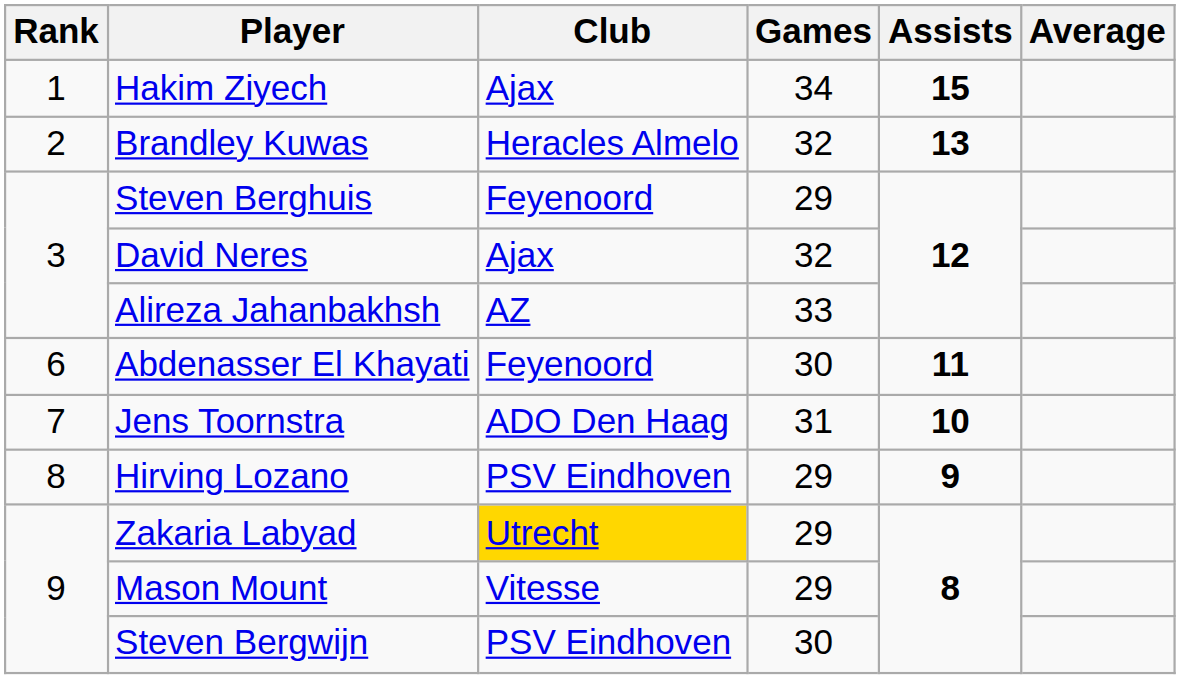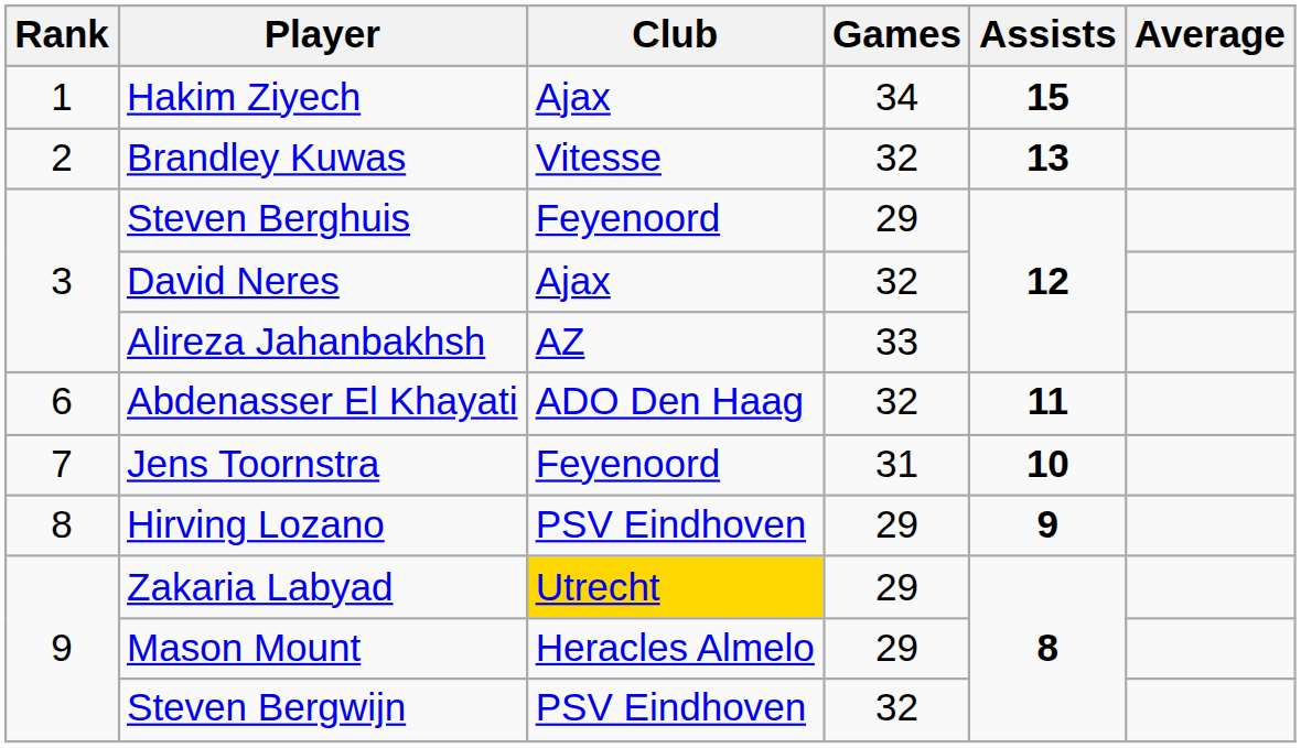 <table class="wikitable" style="text-align:center">
 <tr>
 <th>Rank</th>
 <th>Player</th>
 <th>Club</th>
 <th>Games</th>
 <th>Assists</th>
 <th>Average</th>
 </tr>
 <tr>
 <td>1</td>
 <td style="text-align:left"> <a href='#'>Hakim Ziyech</a></td>
 <td style="text-align:left"><a href='#'>Ajax</a></td>
 <td>34</td>
 <td><strong>15</strong></td>
 <td></td>
 </tr>
 <tr>
 <td>2</td>
 <td style="text-align:left"> <a href='#'>Brandley Kuwas</a></td>
-<td style="text-align:left"><a href='#'>Heracles Almelo</a></td>
+<td style="text-align:left"><a href='#'>Vitesse</a></td>
 <td>32</td>
 <td><strong>13</strong></td>
 <td></td>
 </tr>
 <tr>
 <td rowspan="3">3</td>
 <td style="text-align:left"> <a href='#'>Steven Berghuis</a></td>
 <td style="text-align:left"><a href='#'>Feyenoord</a></td>
 <td>29</td>
 <td rowspan="3"><strong>12</strong></td>
 <td></td>
 </tr>
 <tr>
 <td style="text-align:left"> <a href='#'>David Neres</a></td>
 <td style="text-align:left"><a href='#'>Ajax</a></td>
 <td>32</td>
 <td></td>
 </tr>
 <tr>
 <td style="text-align:left"> <a href='#'>Alireza Jahanbakhsh</a></td>
 <td style="text-align:left"><a href='#'>AZ</a></td>
 <td>33</td>
 <td></td>
 </tr>
 <tr>
 <td>6</td>
 <td style="text-align:left"> <a href='#'>Abdenasser El Khayati</a></td>
-<td style="text-align:left"><a href='#'>Feyenoord</a></td>
-<td>30</td>
+<td style="text-align:left"><a href='#'>ADO Den Haag</a></td>
+<td>32</td>
 <td><strong>11</strong></td>
 <td></td>
 </tr>
 <tr>
 <td>7</td>
 <td style="text-align:left"> <a href='#'>Jens Toornstra</a></td>
-<td style="text-align:left"><a href='#'>ADO Den Haag</a></td>
+<td style="text-align:left"><a href='#'>Feyenoord</a></td>
 <td>31</td>
 <td><strong>10</strong></td>
 <td></td>
 </tr>
 <tr>
 <td>8</td>
 <td style="text-align:left"> <a href='#'>Hirving Lozano</a></td>
 <td style="text-align:left"><a href='#'>PSV Eindhoven</a></td>
 <td>29</td>
 <td><strong>9</strong></td>
 <td></td>
 </tr>
 <tr>
 <td rowspan="3">9</td>
 <td style="text-align:left"> <a href='#'>Zakaria Labyad</a></td>
 <td style="background: gold; text-align:left"><a href='#'>Utrecht</a></td>
 <td>29</td>
 <td rowspan="3"><strong>8</strong></td>
 <td></td>
 </tr>
 <tr>
 <td style="text-align:left"> <a href='#'>Mason Mount</a></td>
-<td style="text-align:left"><a href='#'>Vitesse</a></td>
+<td style="text-align:left"><a href='#'>Heracles Almelo</a></td>
 <td>29</td>
 <td></td>
 </tr>
 <tr>
 <td style="text-align:left"> <a href='#'>Steven Bergwijn</a></td>
 <td style="text-align:left"><a href='#'>PSV Eindhoven</a></td>
-<td>30</td>
+<td>32</td>
 <td></td>
 </tr>
 </table>
